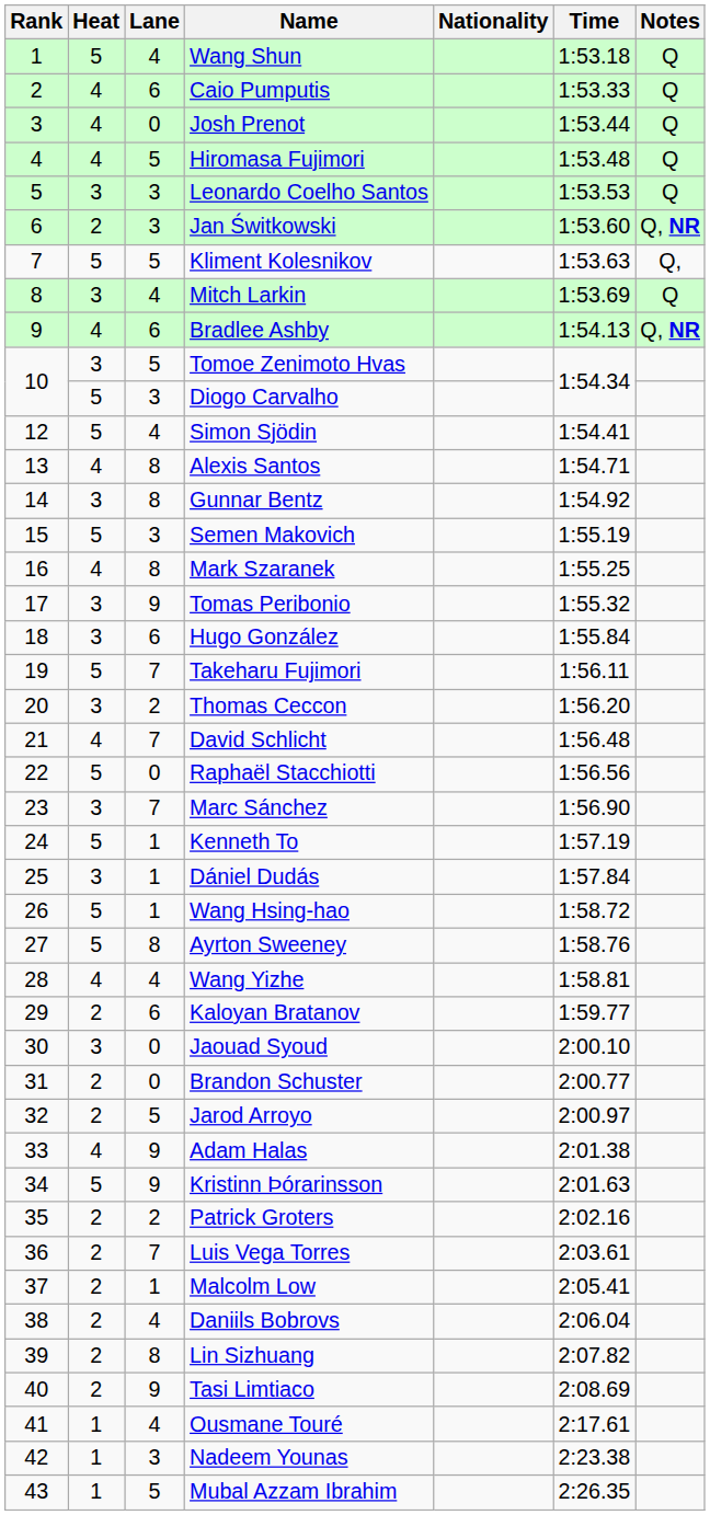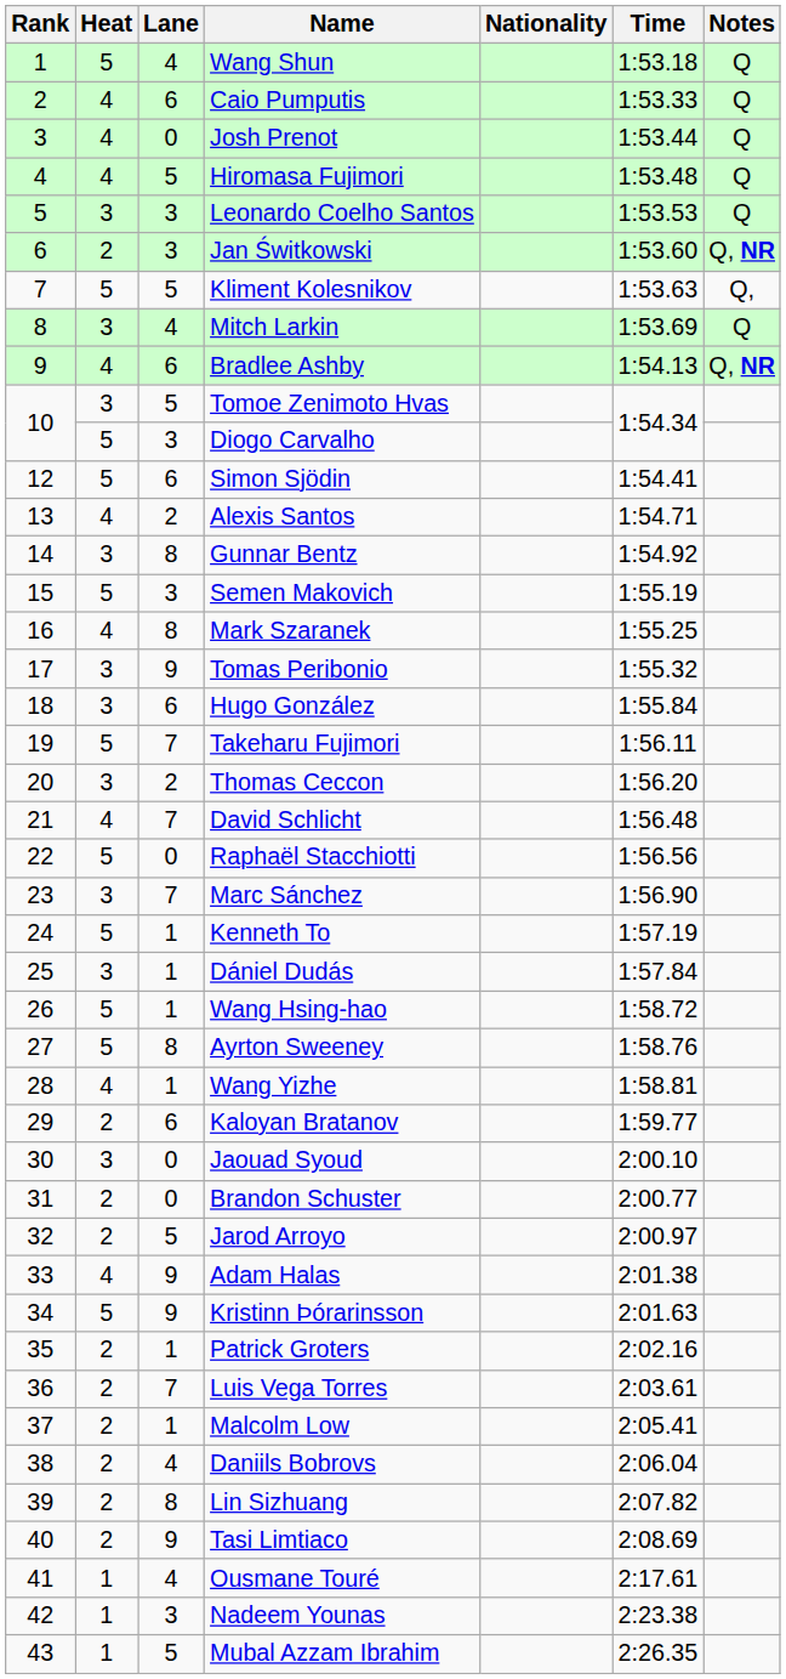 <table class="wikitable sortable" style="text-align:center">
 <tr>
 <th>Rank</th>
 <th>Heat</th>
 <th>Lane</th>
 <th>Name</th>
 <th>Nationality</th>
 <th>Time</th>
 <th>Notes</th>
 </tr>
 <tr bgcolor=ccffcc>
 <td>1</td>
 <td>5</td>
 <td>4</td>
 <td align=left><a href='#'>Wang Shun</a></td>
 <td align=left></td>
 <td>1:53.18</td>
 <td>Q</td>
 </tr>
 <tr bgcolor=ccffcc>
 <td>2</td>
 <td>4</td>
 <td>6</td>
 <td align=left><a href='#'>Caio Pumputis</a></td>
 <td align=left></td>
 <td>1:53.33</td>
 <td>Q</td>
 </tr>
 <tr bgcolor=ccffcc>
 <td>3</td>
 <td>4</td>
 <td>0</td>
 <td align=left><a href='#'>Josh Prenot</a></td>
 <td align=left></td>
 <td>1:53.44</td>
 <td>Q</td>
 </tr>
 <tr bgcolor=ccffcc>
 <td>4</td>
 <td>4</td>
 <td>5</td>
 <td align=left><a href='#'>Hiromasa Fujimori</a></td>
 <td align=left></td>
 <td>1:53.48</td>
 <td>Q</td>
 </tr>
 <tr bgcolor=ccffcc>
 <td>5</td>
 <td>3</td>
 <td>3</td>
 <td align=left><a href='#'>Leonardo Coelho Santos</a></td>
 <td align=left></td>
 <td>1:53.53</td>
 <td>Q</td>
 </tr>
 <tr bgcolor=ccffcc>
 <td>6</td>
 <td>2</td>
 <td>3</td>
 <td align=left><a href='#'>Jan Świtkowski</a></td>
 <td align=left></td>
 <td>1:53.60</td>
 <td>Q, <strong><a href='#'>NR</a></strong></td>
 </tr>
 <tr>
 <td>7</td>
 <td>5</td>
 <td>5</td>
 <td align=left><a href='#'>Kliment Kolesnikov</a></td>
 <td align=left></td>
 <td>1:53.63</td>
 <td>Q, </td>
 </tr>
 <tr bgcolor=ccffcc>
 <td>8</td>
 <td>3</td>
 <td>4</td>
 <td align=left><a href='#'>Mitch Larkin</a></td>
 <td align=left></td>
 <td>1:53.69</td>
 <td>Q</td>
 </tr>
 <tr bgcolor=ccffcc>
 <td>9</td>
 <td>4</td>
 <td>6</td>
 <td align=left><a href='#'>Bradlee Ashby</a></td>
 <td align=left></td>
 <td>1:54.13</td>
 <td>Q, <strong><a href='#'>NR</a></strong></td>
 </tr>
 <tr>
 <td rowspan=2>10</td>
 <td>3</td>
 <td>5</td>
 <td align=left><a href='#'>Tomoe Zenimoto Hvas</a></td>
 <td align=left></td>
 <td rowspan=2>1:54.34</td>
 <td></td>
 </tr>
 <tr>
 <td>5</td>
 <td>3</td>
 <td align=left><a href='#'>Diogo Carvalho</a></td>
 <td align=left></td>
 <td></td>
 </tr>
 <tr>
 <td>12</td>
 <td>5</td>
-<td>4</td>
+<td>6</td>
 <td align=left><a href='#'>Simon Sjödin</a></td>
 <td align=left></td>
 <td>1:54.41</td>
 <td></td>
 </tr>
 <tr>
 <td>13</td>
 <td>4</td>
-<td>8</td>
+<td>2</td>
 <td align=left><a href='#'>Alexis Santos</a></td>
 <td align=left></td>
 <td>1:54.71</td>
 <td></td>
 </tr>
 <tr>
 <td>14</td>
 <td>3</td>
 <td>8</td>
 <td align=left><a href='#'>Gunnar Bentz</a></td>
 <td align=left></td>
 <td>1:54.92</td>
 <td></td>
 </tr>
 <tr>
 <td>15</td>
 <td>5</td>
 <td>3</td>
 <td align=left><a href='#'>Semen Makovich</a></td>
 <td align=left></td>
 <td>1:55.19</td>
 <td></td>
 </tr>
 <tr>
 <td>16</td>
 <td>4</td>
 <td>8</td>
 <td align=left><a href='#'>Mark Szaranek</a></td>
 <td align=left></td>
 <td>1:55.25</td>
 <td></td>
 </tr>
 <tr>
 <td>17</td>
 <td>3</td>
 <td>9</td>
 <td align=left><a href='#'>Tomas Peribonio</a></td>
 <td align=left></td>
 <td>1:55.32</td>
 <td></td>
 </tr>
 <tr>
 <td>18</td>
 <td>3</td>
 <td>6</td>
 <td align=left><a href='#'>Hugo González</a></td>
 <td align=left></td>
 <td>1:55.84</td>
 <td></td>
 </tr>
 <tr>
 <td>19</td>
 <td>5</td>
 <td>7</td>
 <td align=left><a href='#'>Takeharu Fujimori</a></td>
 <td align=left></td>
 <td>1:56.11</td>
 <td></td>
 </tr>
 <tr>
 <td>20</td>
 <td>3</td>
 <td>2</td>
 <td align=left><a href='#'>Thomas Ceccon</a></td>
 <td align=left></td>
 <td>1:56.20</td>
 <td></td>
 </tr>
 <tr>
 <td>21</td>
 <td>4</td>
 <td>7</td>
 <td align=left><a href='#'>David Schlicht</a></td>
 <td align=left></td>
 <td>1:56.48</td>
 <td></td>
 </tr>
 <tr>
 <td>22</td>
 <td>5</td>
 <td>0</td>
 <td align=left><a href='#'>Raphaël Stacchiotti</a></td>
 <td align=left></td>
 <td>1:56.56</td>
 <td></td>
 </tr>
 <tr>
 <td>23</td>
 <td>3</td>
 <td>7</td>
 <td align=left><a href='#'>Marc Sánchez</a></td>
 <td align=left></td>
 <td>1:56.90</td>
 <td></td>
 </tr>
 <tr>
 <td>24</td>
 <td>5</td>
 <td>1</td>
 <td align=left><a href='#'>Kenneth To</a></td>
 <td align=left></td>
 <td>1:57.19</td>
 <td></td>
 </tr>
 <tr>
 <td>25</td>
 <td>3</td>
 <td>1</td>
 <td align=left><a href='#'>Dániel Dudás</a></td>
 <td align=left></td>
 <td>1:57.84</td>
 <td></td>
 </tr>
 <tr>
 <td>26</td>
 <td>5</td>
 <td>1</td>
 <td align=left><a href='#'>Wang Hsing-hao</a></td>
 <td align=left></td>
 <td>1:58.72</td>
 <td></td>
 </tr>
 <tr>
 <td>27</td>
 <td>5</td>
 <td>8</td>
 <td align=left><a href='#'>Ayrton Sweeney</a></td>
 <td align=left></td>
 <td>1:58.76</td>
 <td></td>
 </tr>
 <tr>
 <td>28</td>
 <td>4</td>
-<td>4</td>
+<td>1</td>
 <td align=left><a href='#'>Wang Yizhe</a></td>
 <td align=left></td>
 <td>1:58.81</td>
 <td></td>
 </tr>
 <tr>
 <td>29</td>
 <td>2</td>
 <td>6</td>
 <td align=left><a href='#'>Kaloyan Bratanov</a></td>
 <td align=left></td>
 <td>1:59.77</td>
 <td></td>
 </tr>
 <tr>
 <td>30</td>
 <td>3</td>
 <td>0</td>
 <td align=left><a href='#'>Jaouad Syoud</a></td>
 <td align=left></td>
 <td>2:00.10</td>
 <td></td>
 </tr>
 <tr>
 <td>31</td>
 <td>2</td>
 <td>0</td>
 <td align=left><a href='#'>Brandon Schuster</a></td>
 <td align=left></td>
 <td>2:00.77</td>
 <td></td>
 </tr>
 <tr>
 <td>32</td>
 <td>2</td>
 <td>5</td>
 <td align=left><a href='#'>Jarod Arroyo</a></td>
 <td align=left></td>
 <td>2:00.97</td>
 <td></td>
 </tr>
 <tr>
 <td>33</td>
 <td>4</td>
 <td>9</td>
 <td align=left><a href='#'>Adam Halas</a></td>
 <td align=left></td>
 <td>2:01.38</td>
 <td></td>
 </tr>
 <tr>
 <td>34</td>
 <td>5</td>
 <td>9</td>
 <td align=left><a href='#'>Kristinn Þórarinsson</a></td>
 <td align=left></td>
 <td>2:01.63</td>
 <td></td>
 </tr>
 <tr>
 <td>35</td>
 <td>2</td>
-<td>2</td>
+<td>1</td>
 <td align=left><a href='#'>Patrick Groters</a></td>
 <td align=left></td>
 <td>2:02.16</td>
 <td></td>
 </tr>
 <tr>
 <td>36</td>
 <td>2</td>
 <td>7</td>
 <td align=left><a href='#'>Luis Vega Torres</a></td>
 <td align=left></td>
 <td>2:03.61</td>
 <td></td>
 </tr>
 <tr>
 <td>37</td>
 <td>2</td>
 <td>1</td>
 <td align=left><a href='#'>Malcolm Low</a></td>
 <td align=left></td>
 <td>2:05.41</td>
 <td></td>
 </tr>
 <tr>
 <td>38</td>
 <td>2</td>
 <td>4</td>
 <td align=left><a href='#'>Daniils Bobrovs</a></td>
 <td align=left></td>
 <td>2:06.04</td>
 <td></td>
 </tr>
 <tr>
 <td>39</td>
 <td>2</td>
 <td>8</td>
 <td align=left><a href='#'>Lin Sizhuang</a></td>
 <td align=left></td>
 <td>2:07.82</td>
 <td></td>
 </tr>
 <tr>
 <td>40</td>
 <td>2</td>
 <td>9</td>
 <td align=left><a href='#'>Tasi Limtiaco</a></td>
 <td align=left></td>
 <td>2:08.69</td>
 <td></td>
 </tr>
 <tr>
 <td>41</td>
 <td>1</td>
 <td>4</td>
 <td align=left><a href='#'>Ousmane Touré</a></td>
 <td align=left></td>
 <td>2:17.61</td>
 <td></td>
 </tr>
 <tr>
 <td>42</td>
 <td>1</td>
 <td>3</td>
 <td align=left><a href='#'>Nadeem Younas</a></td>
 <td align=left></td>
 <td>2:23.38</td>
 <td></td>
 </tr>
 <tr>
 <td>43</td>
 <td>1</td>
 <td>5</td>
 <td align=left><a href='#'>Mubal Azzam Ibrahim</a></td>
 <td align=left></td>
 <td>2:26.35</td>
 <td></td>
 </tr>
 </table>
